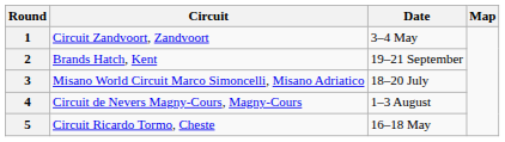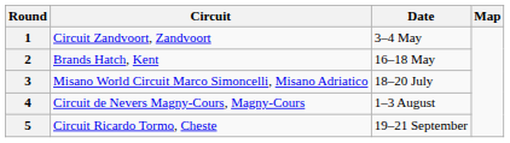 <table class="wikitable" style="font-size: 85%;">
 <tr>
 <th>Round</th>
 <th>Circuit</th>
 <th>Date</th>
 <th>Map</th>
 </tr>
 <tr>
 <th>1</th>
 <td> <a href='#'>Circuit Zandvoort</a>, <a href='#'>Zandvoort</a></td>
 <td>3–4 May</td>
 <td rowspan="5"></td>
 </tr>
 <tr>
 <th>2</th>
 <td> <a href='#'>Brands Hatch</a>, <a href='#'>Kent</a></td>
-<td>19–21 September</td>
+<td>16–18 May</td>
 </tr>
 <tr>
 <th>3</th>
 <td> <a href='#'>Misano World Circuit Marco Simoncelli</a>, <a href='#'>Misano Adriatico</a></td>
 <td>18–20 July</td>
 </tr>
 <tr>
 <th>4</th>
 <td> <a href='#'>Circuit de Nevers Magny-Cours</a>, <a href='#'>Magny-Cours</a></td>
 <td>1–3 August</td>
 </tr>
 <tr>
 <th>5</th>
 <td> <a href='#'>Circuit Ricardo Tormo</a>, <a href='#'>Cheste</a></td>
-<td>16–18 May</td>
+<td>19–21 September</td>
 </tr>
 </table>
